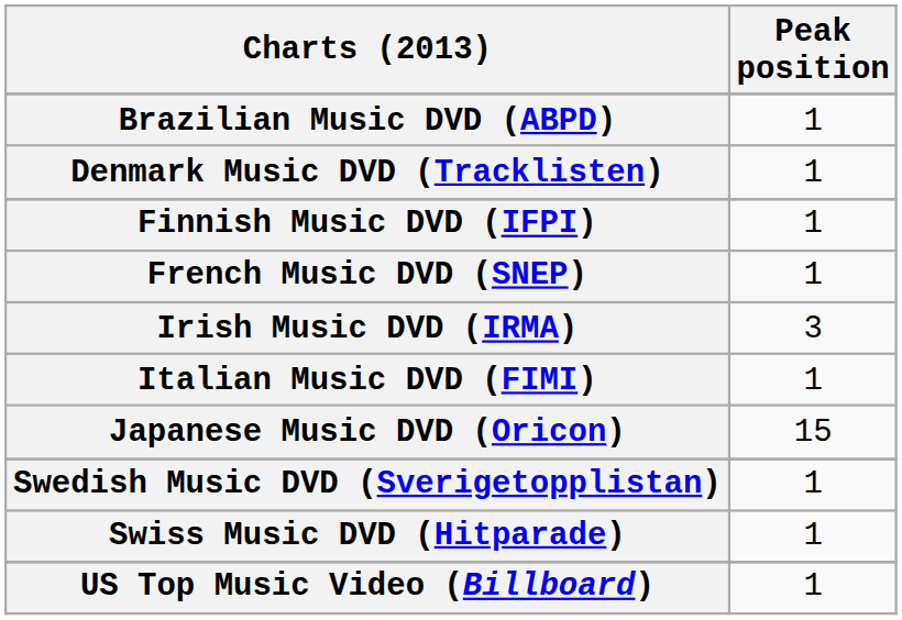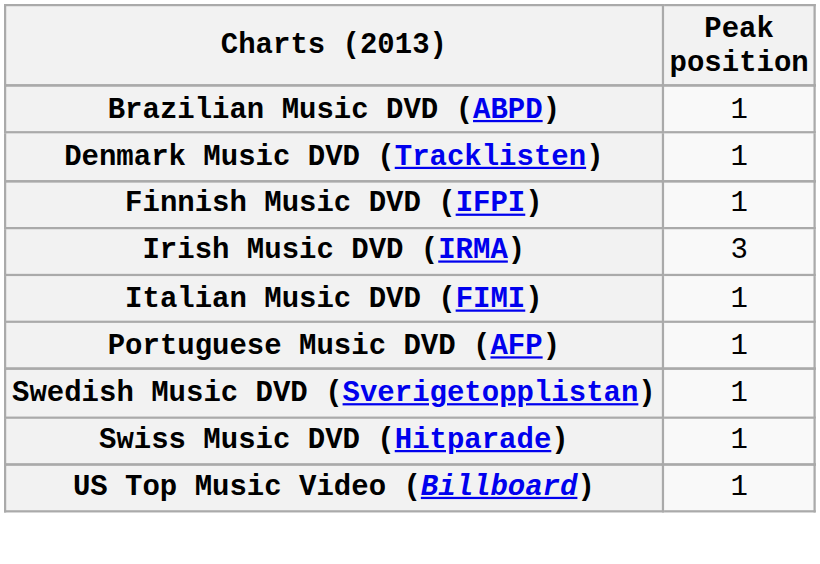 <table class="wikitable sortable plainrowheaders" style="text-align:center">
 <tr>
 <th>Charts (2013)</th>
 <th>Peak<br>position</th>
 </tr>
 <tr>
 </tr>
 <tr>
 </tr>
 <tr>
 </tr>
 <tr>
 </tr>
 <tr>
 <th scope="row">Brazilian Music DVD (<a href='#'>ABPD</a>)</th>
 <td>1</td>
 </tr>
 <tr>
 <th scope="row">Denmark Music DVD (<a href='#'>Tracklisten</a>)</th>
 <td>1</td>
 </tr>
 <tr>
 </tr>
 <tr>
 <th scope="row">Finnish Music DVD (<a href='#'>IFPI</a>)</th>
 <td>1</td>
 </tr>
 <tr>
-<th scope="row">French Music DVD (<a href='#'>SNEP</a>)</th>
-<td>1</td>
-</tr>
-<tr>
 <th scope="row">Irish Music DVD (<a href='#'>IRMA</a>)</th>
 <td>3</td>
 </tr>
 <tr>
 <th scope="row">Italian Music DVD (<a href='#'>FIMI</a>)</th>
 <td>1</td>
 </tr>
 <tr>
-<th scope="row">Japanese Music DVD (<a href='#'>Oricon</a>)</th>
-<td>15</td>
+<th scope="row">Portuguese Music DVD (<a href='#'>AFP</a>)</th>
+<td>1</td>
 </tr>
 <tr>
 </tr>
 <tr>
 <th scope="row">Swedish Music DVD (<a href='#'>Sverigetopplistan</a>)</th>
 <td>1</td>
 </tr>
 <tr>
 <th scope="row">Swiss Music DVD (<a href='#'>Hitparade</a>)</th>
 <td>1</td>
 </tr>
 <tr>
 </tr>
 <tr>
 <th scope="row">US Top Music Video (<a href='#'><em>Billboard</em></a>)</th>
 <td>1</td>
 </tr>
 </table>
